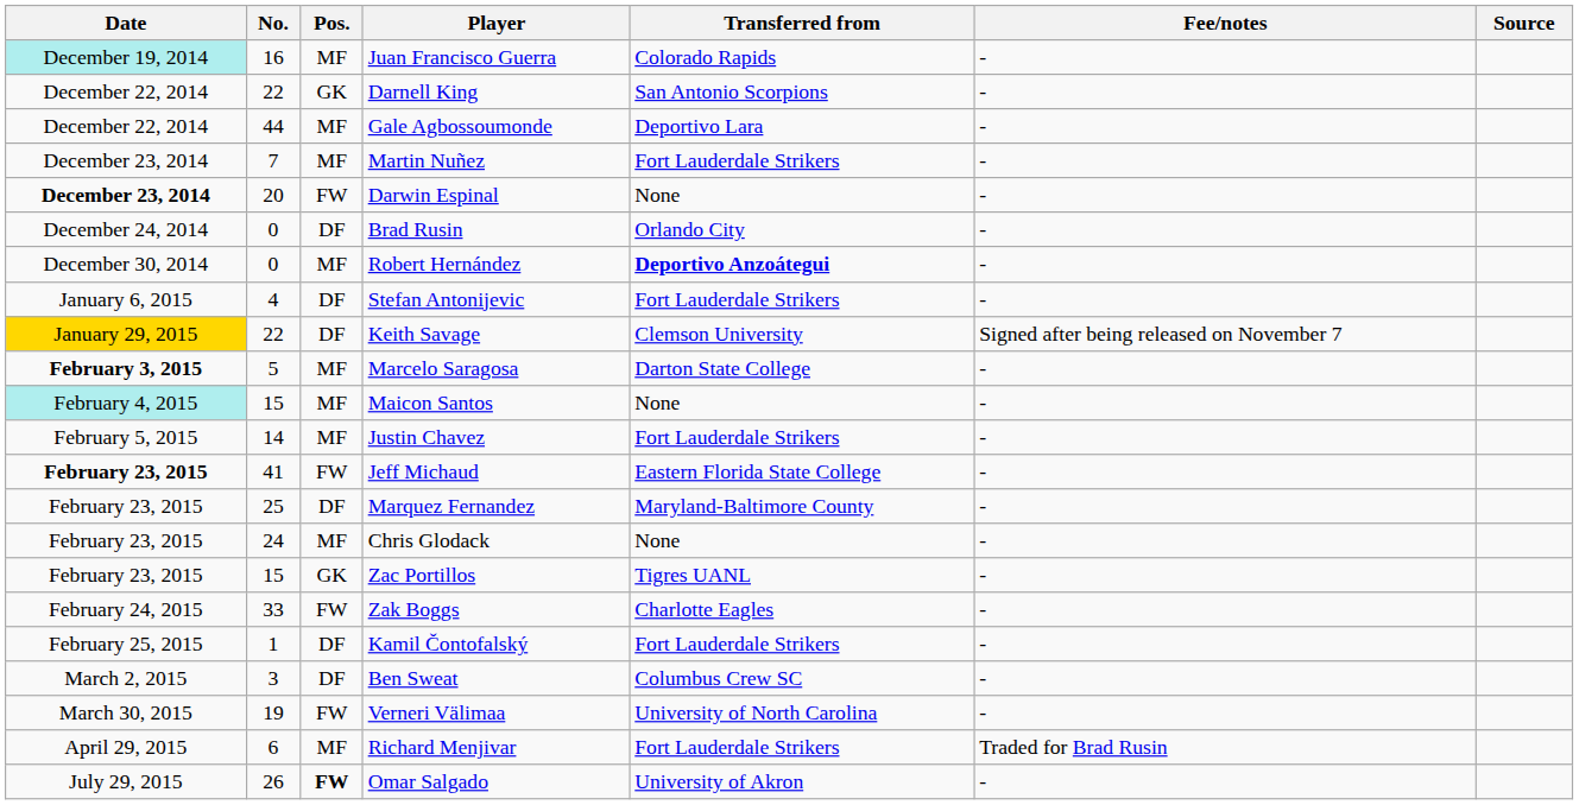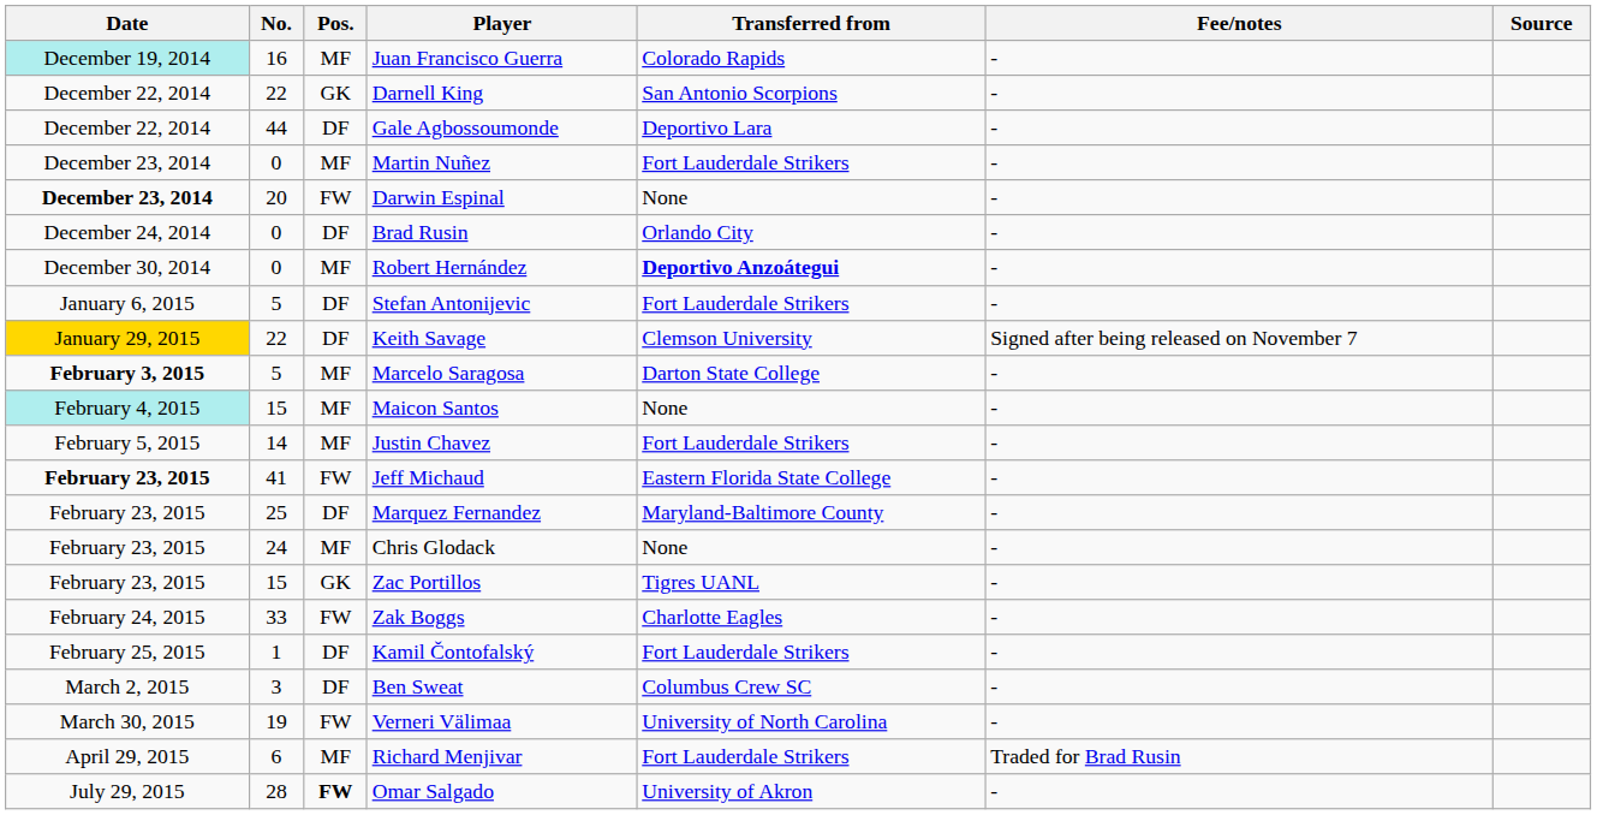 <table class="wikitable sortable" style="width:90%; text-align:center; font-size:95%; text-align:left;">
 <tr>
 <th>Date</th>
 <th>No.</th>
 <th>Pos.</th>
 <th>Player</th>
 <th>Transferred from</th>
 <th>Fee/notes</th>
 <th>Source</th>
 </tr>
 <tr>
 <td align=center style="background: paleturquoise;">December 19, 2014</td>
 <td align=center>16</td>
 <td align=center>MF</td>
 <td> <a href='#'>Juan Francisco Guerra</a></td>
 <td> <a href='#'>Colorado Rapids</a></td>
 <td>-</td>
 <td></td>
 </tr>
 <tr>
 <td align=center>December 22, 2014</td>
 <td align=center>22</td>
 <td align=center>GK</td>
 <td> <a href='#'>Darnell King</a></td>
 <td> <a href='#'>San Antonio Scorpions</a></td>
 <td>-</td>
 <td></td>
 </tr>
 <tr>
 <td align=center>December 22, 2014</td>
 <td align=center>44</td>
-<td align=center>MF</td>
+<td align=center>DF</td>
 <td> <a href='#'>Gale Agbossoumonde</a></td>
 <td> <a href='#'>Deportivo Lara</a></td>
 <td>-</td>
 <td></td>
 </tr>
 <tr>
 <td align=center>December 23, 2014</td>
-<td align=center>7</td>
+<td align=center>0</td>
 <td align=center>MF</td>
 <td> <a href='#'>Martin Nuñez</a></td>
 <td> <a href='#'>Fort Lauderdale Strikers</a></td>
 <td>-</td>
 <td></td>
 </tr>
 <tr>
 <td align=center><strong>December 23, 2014</strong></td>
 <td align=center>20</td>
 <td align=center>FW</td>
 <td> <a href='#'>Darwin Espinal</a></td>
 <td>None</td>
 <td>-</td>
 <td></td>
 </tr>
 <tr>
 <td align=center>December 24, 2014</td>
 <td align=center>0</td>
 <td align=center>DF</td>
 <td> <a href='#'>Brad Rusin</a></td>
 <td> <a href='#'>Orlando City</a></td>
 <td>-</td>
 <td></td>
 </tr>
 <tr>
 <td align=center>December 30, 2014</td>
 <td align=center>0</td>
 <td align=center>MF</td>
 <td> <a href='#'>Robert Hernández</a></td>
 <td><strong> <a href='#'>Deportivo Anzoátegui</a></strong></td>
 <td>-</td>
 <td></td>
 </tr>
 <tr>
 <td align=center>January 6, 2015</td>
-<td align=center>4</td>
+<td align=center>5</td>
 <td align=center>DF</td>
 <td> <a href='#'>Stefan Antonijevic</a></td>
 <td> <a href='#'>Fort Lauderdale Strikers</a></td>
 <td>-</td>
 <td></td>
 </tr>
 <tr>
 <td align=center style="background: gold;">January 29, 2015</td>
 <td align=center>22</td>
 <td align=center>DF</td>
 <td> <a href='#'>Keith Savage</a></td>
 <td> <a href='#'>Clemson University</a></td>
 <td>Signed after being released on November 7</td>
 <td></td>
 </tr>
 <tr>
 <td align=center><strong>February 3, 2015</strong></td>
 <td align=center>5</td>
 <td align=center>MF</td>
 <td> <a href='#'>Marcelo Saragosa</a></td>
 <td> <a href='#'>Darton State College</a></td>
 <td>-</td>
 <td></td>
 </tr>
 <tr>
 <td align=center style="background: paleturquoise;">February 4, 2015</td>
 <td align=center>15</td>
 <td align=center>MF</td>
 <td> <a href='#'>Maicon Santos</a></td>
 <td>None</td>
 <td>-</td>
 <td></td>
 </tr>
 <tr>
 <td align=center>February 5, 2015</td>
 <td align=center>14</td>
 <td align=center>MF</td>
 <td> <a href='#'>Justin Chavez</a></td>
 <td> <a href='#'>Fort Lauderdale Strikers</a></td>
 <td>-</td>
 <td></td>
 </tr>
 <tr>
 <td align=center><strong>February 23, 2015</strong></td>
 <td align=center>41</td>
 <td align=center>FW</td>
 <td> <a href='#'>Jeff Michaud</a></td>
 <td> <a href='#'>Eastern Florida State College</a></td>
 <td>-</td>
 <td></td>
 </tr>
 <tr>
 <td align=center>February 23, 2015</td>
 <td align=center>25</td>
 <td align=center>DF</td>
 <td> <a href='#'>Marquez Fernandez</a></td>
 <td> <a href='#'>Maryland-Baltimore County</a></td>
 <td>-</td>
 <td></td>
 </tr>
 <tr>
 <td align=center>February 23, 2015</td>
 <td align=center>24</td>
 <td align=center>MF</td>
 <td> Chris Glodack</td>
 <td>None</td>
 <td>-</td>
 <td></td>
 </tr>
 <tr>
 <td align=center>February 23, 2015</td>
 <td align=center>15</td>
 <td align=center>GK</td>
 <td> <a href='#'>Zac Portillos</a></td>
 <td> <a href='#'>Tigres UANL</a></td>
 <td>-</td>
 <td></td>
 </tr>
 <tr>
 <td align=center>February 24, 2015</td>
 <td align=center>33</td>
 <td align=center>FW</td>
 <td> <a href='#'>Zak Boggs</a></td>
 <td> <a href='#'>Charlotte Eagles</a></td>
 <td>-</td>
 <td></td>
 </tr>
 <tr>
 <td align=center>February 25, 2015</td>
 <td align=center>1</td>
 <td align=center>DF</td>
 <td> <a href='#'>Kamil Čontofalský</a></td>
 <td> <a href='#'>Fort Lauderdale Strikers</a></td>
 <td>-</td>
 <td></td>
 </tr>
 <tr>
 <td align=center>March 2, 2015</td>
 <td align=center>3</td>
 <td align=center>DF</td>
 <td> <a href='#'>Ben Sweat</a></td>
 <td> <a href='#'>Columbus Crew SC</a></td>
 <td>-</td>
 <td></td>
 </tr>
 <tr>
 <td align=center>March 30, 2015</td>
 <td align=center>19</td>
 <td align=center>FW</td>
 <td> <a href='#'>Verneri Välimaa</a></td>
 <td> <a href='#'>University of North Carolina</a></td>
 <td>-</td>
 <td></td>
 </tr>
 <tr>
 <td align=center>April 29, 2015</td>
 <td align=center>6</td>
 <td align=center>MF</td>
 <td> <a href='#'>Richard Menjivar</a></td>
 <td> <a href='#'>Fort Lauderdale Strikers</a></td>
 <td>Traded for <a href='#'>Brad Rusin</a></td>
 <td></td>
 </tr>
 <tr>
 <td align=center>July 29, 2015</td>
-<td align=center>26</td>
+<td align=center>28</td>
 <td align=center><strong>FW</strong></td>
 <td> <a href='#'>Omar Salgado</a></td>
 <td> <a href='#'>University of Akron</a></td>
 <td>-</td>
 <td></td>
 </tr>
 </table>
